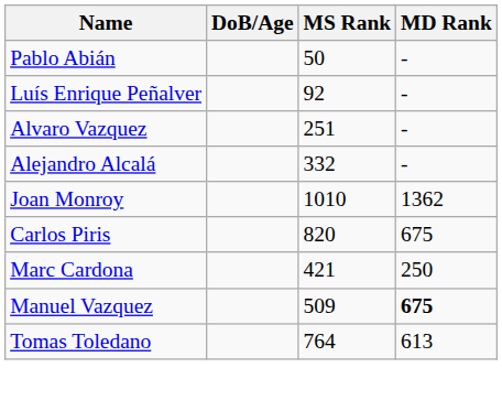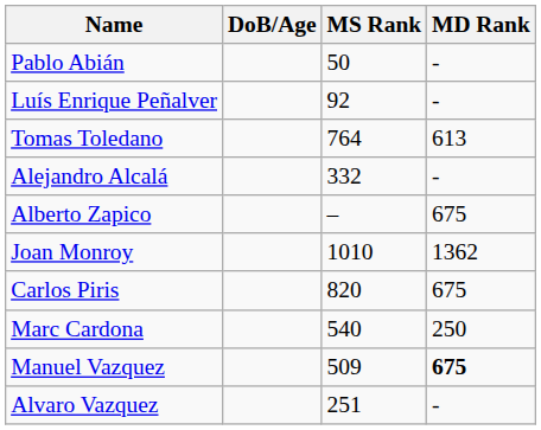 <table class="wikitable" style="text-align: left; font-size:95%;">
 <tr>
 <th>Name</th>
 <th>DoB/Age</th>
 <th>MS Rank</th>
 <th>MD Rank</th>
 </tr>
 <tr>
 <td><a href='#'>Pablo Abián</a></td>
 <td></td>
 <td>50</td>
 <td>-</td>
 </tr>
 <tr>
 <td><a href='#'>Luís Enrique Peñalver</a></td>
 <td></td>
 <td>92</td>
 <td>-</td>
 </tr>
 <tr>
-<td><a href='#'>Alvaro Vazquez</a></td>
+<td><a href='#'>Tomas Toledano</a></td>
 <td></td>
-<td>251</td>
-<td>-</td>
+<td>764</td>
+<td>613</td>
 </tr>
 <tr>
 <td><a href='#'>Alejandro Alcalá</a></td>
 <td></td>
 <td>332</td>
 <td>-</td>
+</tr>
+<tr>
+<td><a href='#'>Alberto Zapico</a></td>
+<td></td>
+<td>–</td>
+<td>675</td>
 </tr>
 <tr>
 <td><a href='#'>Joan Monroy</a></td>
 <td></td>
 <td>1010</td>
 <td>1362</td>
 </tr>
 <tr>
 <td><a href='#'>Carlos Piris</a></td>
 <td></td>
 <td>820</td>
 <td>675</td>
 </tr>
 <tr>
 <td><a href='#'>Marc Cardona</a></td>
 <td></td>
-<td>421</td>
+<td>540</td>
 <td>250</td>
 </tr>
 <tr>
 <td><a href='#'>Manuel Vazquez</a></td>
 <td></td>
 <td>509</td>
 <td><strong>675</strong></td>
 </tr>
 <tr>
-<td><a href='#'>Tomas Toledano</a></td>
+<td><a href='#'>Alvaro Vazquez</a></td>
 <td></td>
-<td>764</td>
-<td>613</td>
+<td>251</td>
+<td>-</td>
 </tr>
 </table>
